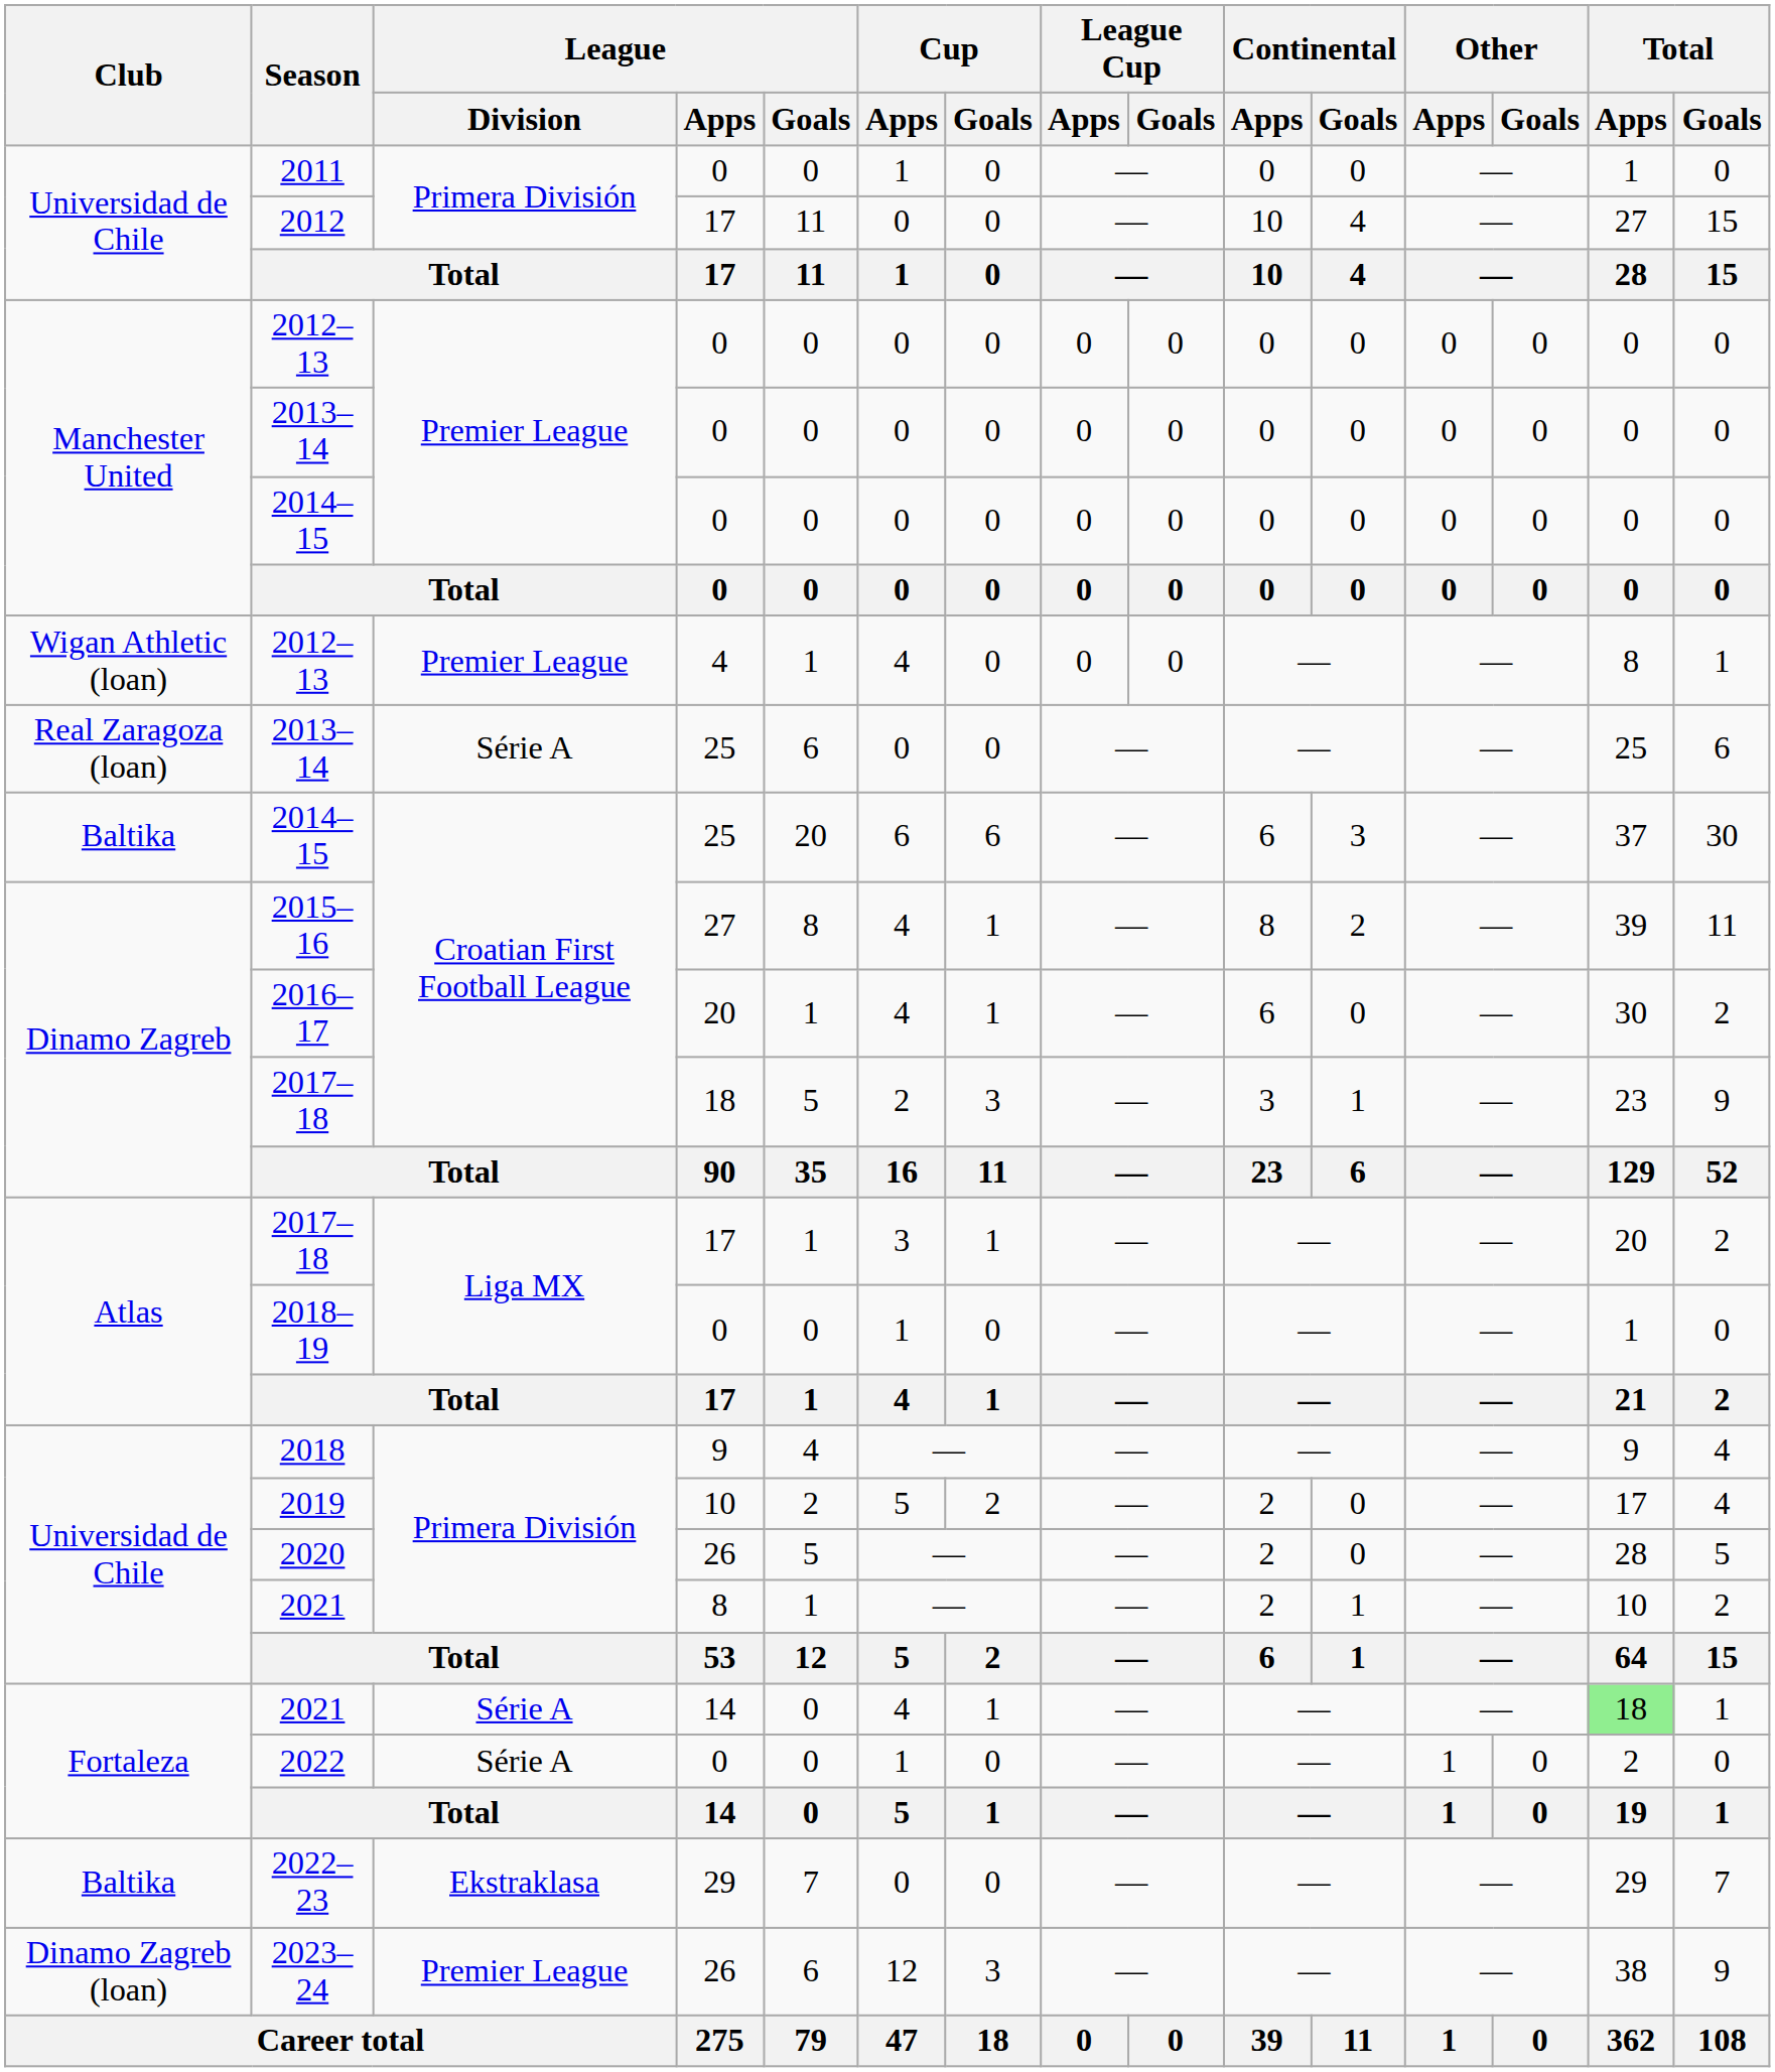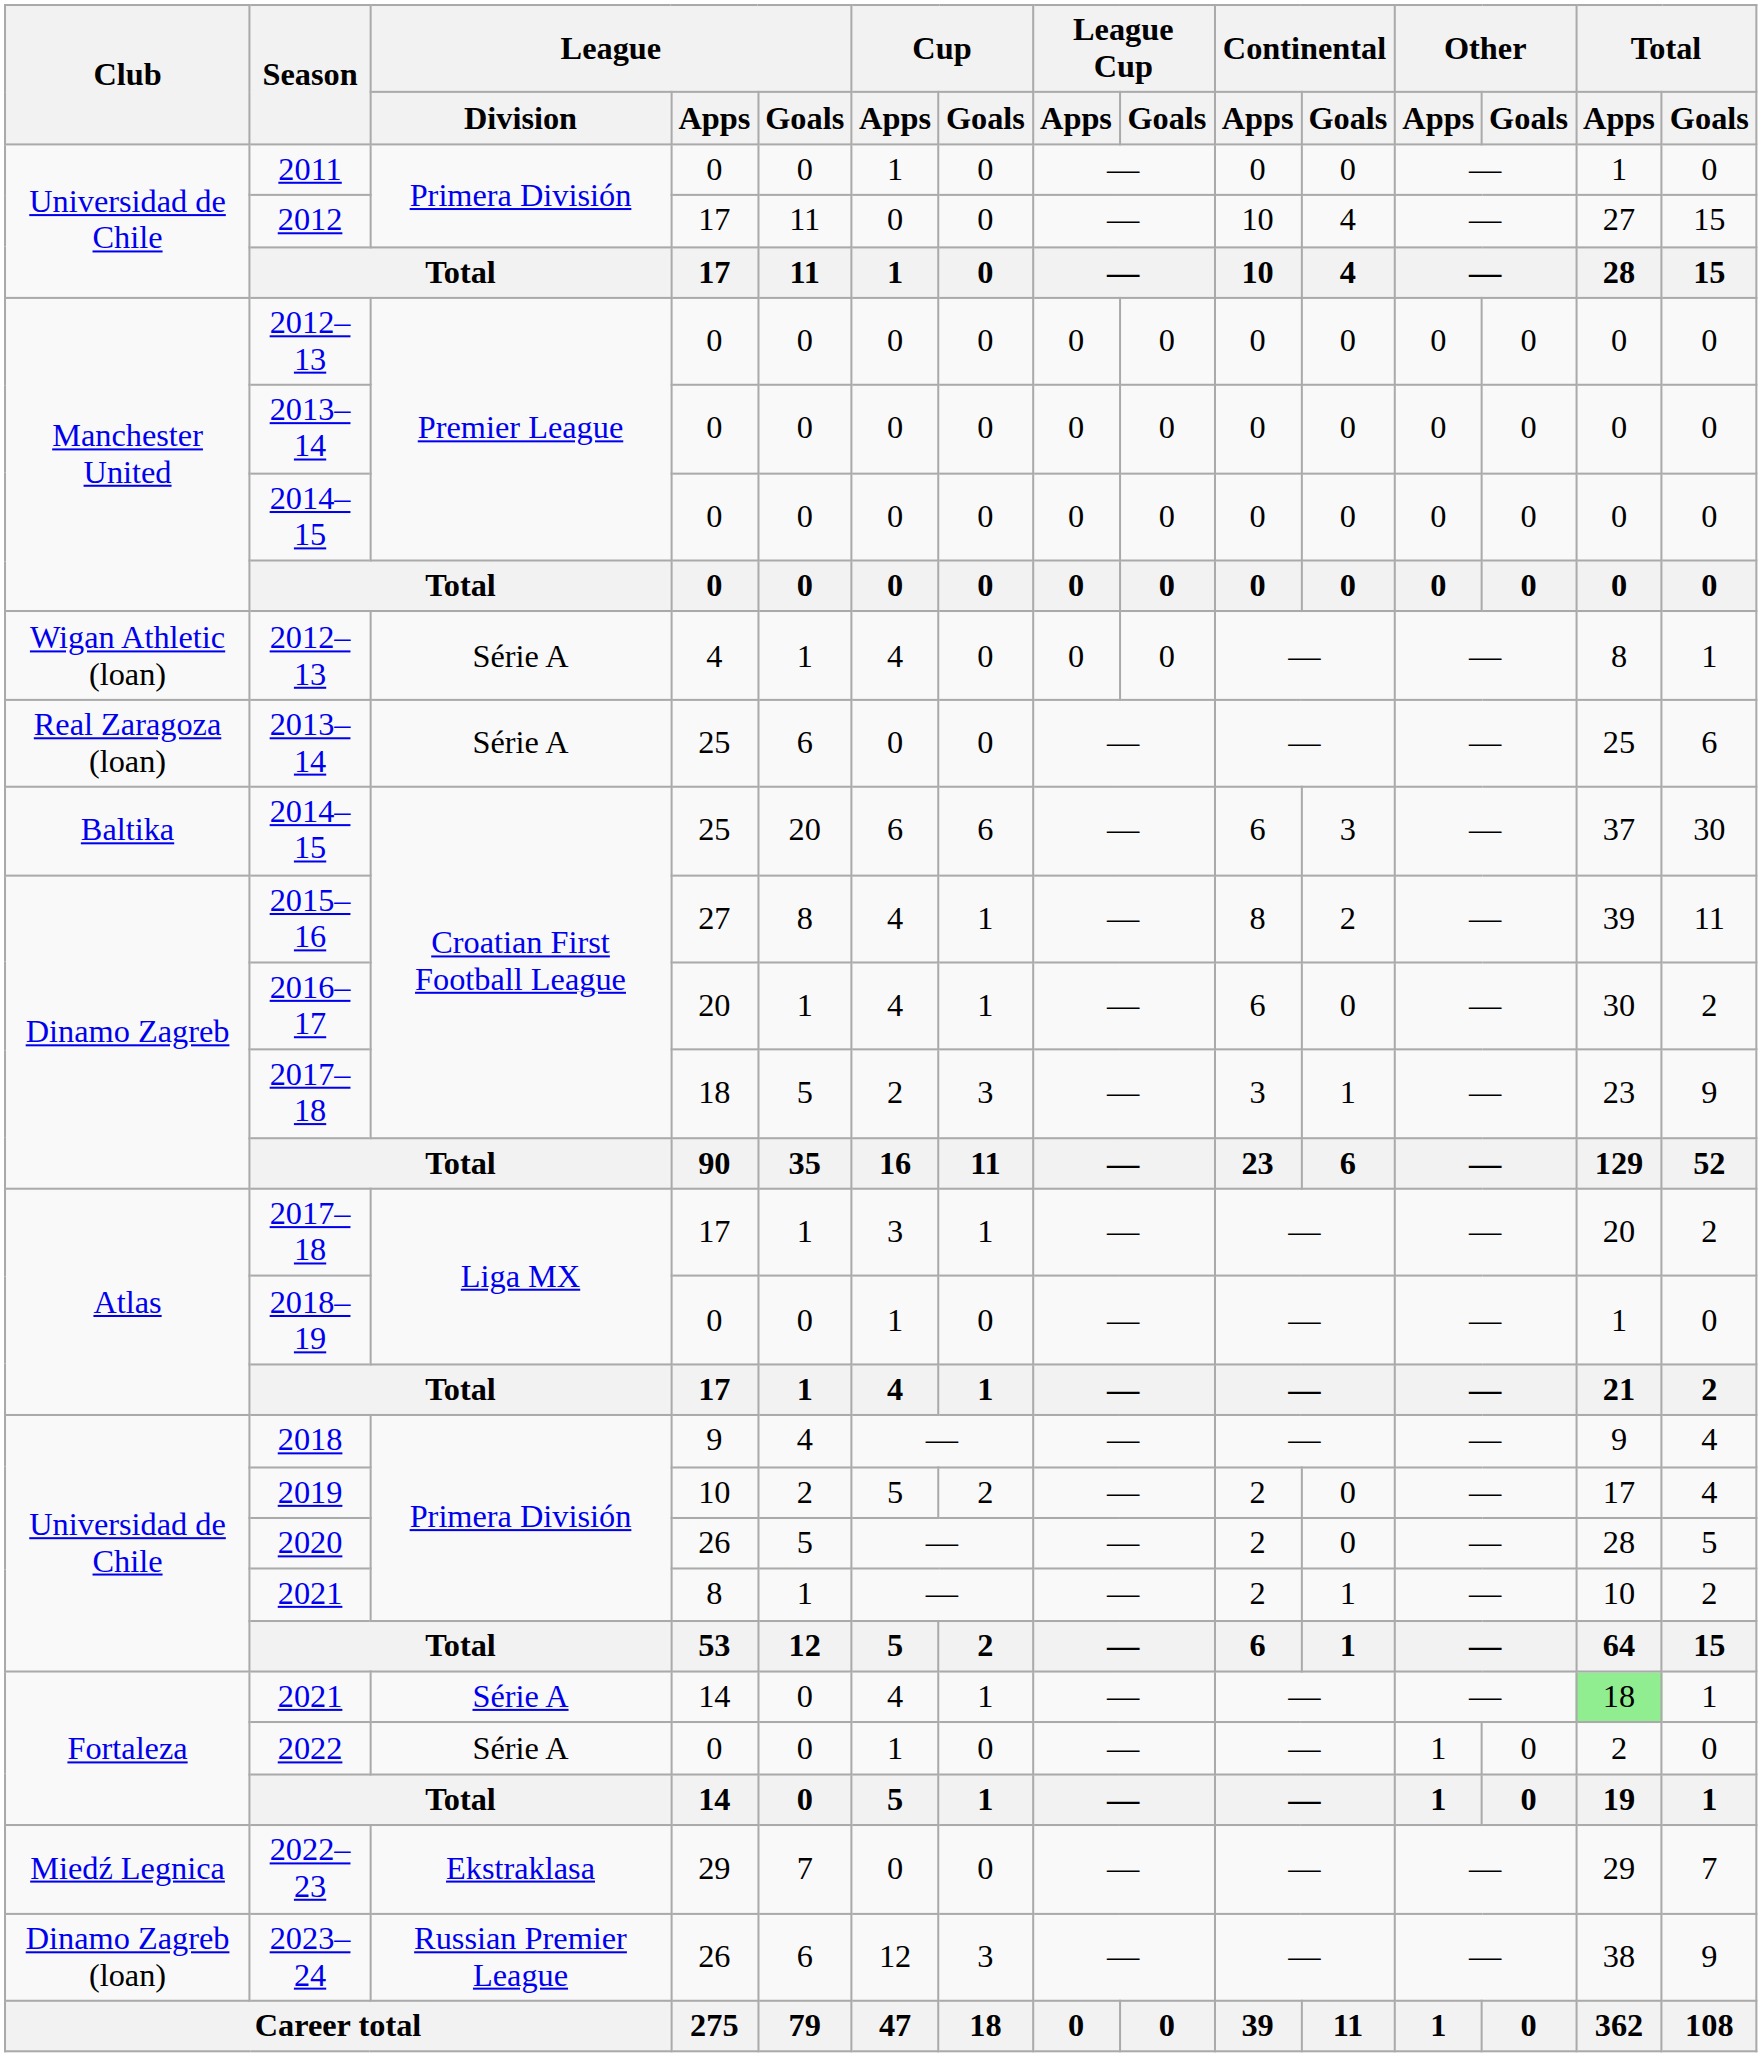 <table class="wikitable" style="text-align:center">
 <tr>
 <th rowspan="2">Club</th>
 <th rowspan="2">Season</th>
 <th colspan="3">League</th>
 <th colspan="2">Cup</th>
 <th colspan="2">League Cup</th>
 <th colspan="2">Continental</th>
 <th colspan="2">Other</th>
 <th colspan="2">Total</th>
 </tr>
 <tr>
 <th>Division</th>
 <th>Apps</th>
 <th>Goals</th>
 <th>Apps</th>
 <th>Goals</th>
 <th>Apps</th>
 <th>Goals</th>
 <th>Apps</th>
 <th>Goals</th>
 <th>Apps</th>
 <th>Goals</th>
 <th>Apps</th>
 <th>Goals</th>
 </tr>
 <tr>
 <td rowspan="3"><a href='#'>Universidad de Chile</a></td>
 <td><a href='#'>2011</a></td>
 <td rowspan="2"><a href='#'>Primera División</a></td>
 <td>0</td>
 <td>0</td>
 <td>1</td>
 <td>0</td>
 <td colspan="2">—</td>
 <td>0</td>
 <td>0</td>
 <td colspan="2">—</td>
 <td>1</td>
 <td>0</td>
 </tr>
 <tr>
 <td><a href='#'>2012</a></td>
 <td>17</td>
 <td>11</td>
 <td>0</td>
 <td>0</td>
 <td colspan="2">—</td>
 <td>10</td>
 <td>4</td>
 <td colspan="2">—</td>
 <td>27</td>
 <td>15</td>
 </tr>
 <tr>
 <th colspan=2>Total</th>
 <th>17</th>
 <th>11</th>
 <th>1</th>
 <th>0</th>
 <th colspan="2">—</th>
 <th>10</th>
 <th>4</th>
 <th colspan="2">—</th>
 <th>28</th>
 <th>15</th>
 </tr>
 <tr>
 <td rowspan="4"><a href='#'>Manchester United</a></td>
 <td><a href='#'>2012–13</a></td>
 <td rowspan="3"><a href='#'>Premier League</a></td>
 <td>0</td>
 <td>0</td>
 <td>0</td>
 <td>0</td>
 <td>0</td>
 <td>0</td>
 <td>0</td>
 <td>0</td>
 <td>0</td>
 <td>0</td>
 <td>0</td>
 <td>0</td>
 </tr>
 <tr>
 <td><a href='#'>2013–14</a></td>
 <td>0</td>
 <td>0</td>
 <td>0</td>
 <td>0</td>
 <td>0</td>
 <td>0</td>
 <td>0</td>
 <td>0</td>
 <td>0</td>
 <td>0</td>
 <td>0</td>
 <td>0</td>
 </tr>
 <tr>
 <td><a href='#'>2014–15</a></td>
 <td>0</td>
 <td>0</td>
 <td>0</td>
 <td>0</td>
 <td>0</td>
 <td>0</td>
 <td>0</td>
 <td>0</td>
 <td>0</td>
 <td>0</td>
 <td>0</td>
 <td>0</td>
 </tr>
 <tr>
 <th colspan=2>Total</th>
 <th>0</th>
 <th>0</th>
 <th>0</th>
 <th>0</th>
 <th>0</th>
 <th>0</th>
 <th>0</th>
 <th>0</th>
 <th>0</th>
 <th>0</th>
 <th>0</th>
 <th>0</th>
 </tr>
 <tr>
 <td><a href='#'>Wigan Athletic</a> (loan)</td>
 <td><a href='#'>2012–13</a></td>
-<td rowspan="1"><a href='#'>Premier League</a></td>
+<td>Série A</td>
 <td>4</td>
 <td>1</td>
 <td>4</td>
 <td>0</td>
 <td>0</td>
 <td>0</td>
 <td colspan="2">—</td>
 <td colspan="2">—</td>
 <td>8</td>
 <td>1</td>
 </tr>
 <tr>
 <td><a href='#'>Real Zaragoza</a> (loan)</td>
 <td><a href='#'>2013–14</a></td>
 <td>Série A</td>
 <td>25</td>
 <td>6</td>
 <td>0</td>
 <td>0</td>
 <td colspan="2">—</td>
 <td colspan="2">—</td>
 <td colspan="2">—</td>
 <td>25</td>
 <td>6</td>
 </tr>
 <tr>
 <td><a href='#'>Baltika</a></td>
 <td><a href='#'>2014–15</a></td>
 <td rowspan="4"><a href='#'>Croatian First Football League</a></td>
 <td>25</td>
 <td>20</td>
 <td>6</td>
 <td>6</td>
 <td colspan="2">—</td>
 <td>6</td>
 <td>3</td>
 <td colspan="2">—</td>
 <td>37</td>
 <td>30</td>
 </tr>
 <tr>
 <td rowspan=4><a href='#'>Dinamo Zagreb</a></td>
 <td><a href='#'>2015–16</a></td>
 <td>27</td>
 <td>8</td>
 <td>4</td>
 <td>1</td>
 <td colspan="2">—</td>
 <td>8</td>
 <td>2</td>
 <td colspan="2">—</td>
 <td>39</td>
 <td>11</td>
 </tr>
 <tr>
 <td><a href='#'>2016–17</a></td>
 <td>20</td>
 <td>1</td>
 <td>4</td>
 <td>1</td>
 <td colspan="2">—</td>
 <td>6</td>
 <td>0</td>
 <td colspan="2">—</td>
 <td>30</td>
 <td>2</td>
 </tr>
 <tr>
 <td><a href='#'>2017–18</a></td>
 <td>18</td>
 <td>5</td>
 <td>2</td>
 <td>3</td>
 <td colspan="2">—</td>
 <td>3</td>
 <td>1</td>
 <td colspan="2">—</td>
 <td>23</td>
 <td>9</td>
 </tr>
 <tr>
 <th colspan=2>Total</th>
 <th>90</th>
 <th>35</th>
 <th>16</th>
 <th>11</th>
 <th colspan="2">—</th>
 <th>23</th>
 <th>6</th>
 <th colspan="2">—</th>
 <th>129</th>
 <th>52</th>
 </tr>
 <tr>
 <td rowspan="3"><a href='#'>Atlas</a></td>
 <td><a href='#'>2017–18</a></td>
 <td rowspan="2"><a href='#'>Liga MX</a></td>
 <td>17</td>
 <td>1</td>
 <td>3</td>
 <td>1</td>
 <td colspan="2">—</td>
 <td colspan="2">—</td>
 <td colspan="2">—</td>
 <td>20</td>
 <td>2</td>
 </tr>
 <tr>
 <td><a href='#'>2018–19</a></td>
 <td>0</td>
 <td>0</td>
 <td>1</td>
 <td>0</td>
 <td colspan="2">—</td>
 <td colspan="2">—</td>
 <td colspan="2">—</td>
 <td>1</td>
 <td>0</td>
 </tr>
 <tr>
 <th colspan=2>Total</th>
 <th>17</th>
 <th>1</th>
 <th>4</th>
 <th>1</th>
 <th colspan="2">—</th>
 <th colspan="2">—</th>
 <th colspan="2">—</th>
 <th>21</th>
 <th>2</th>
 </tr>
 <tr>
 <td rowspan="5"><a href='#'>Universidad de Chile</a></td>
 <td><a href='#'>2018</a></td>
 <td rowspan="4"><a href='#'>Primera División</a></td>
 <td>9</td>
 <td>4</td>
 <td colspan="2">—</td>
 <td colspan="2">—</td>
 <td colspan="2">—</td>
 <td colspan="2">—</td>
 <td>9</td>
 <td>4</td>
 </tr>
 <tr>
 <td><a href='#'>2019</a></td>
 <td>10</td>
 <td>2</td>
 <td>5</td>
 <td>2</td>
 <td colspan="2">—</td>
 <td>2</td>
 <td>0</td>
 <td colspan="2">—</td>
 <td>17</td>
 <td>4</td>
 </tr>
 <tr>
 <td><a href='#'>2020</a></td>
 <td>26</td>
 <td>5</td>
 <td colspan="2">—</td>
 <td colspan="2">—</td>
 <td>2</td>
 <td>0</td>
 <td colspan="2">—</td>
 <td>28</td>
 <td>5</td>
 </tr>
 <tr>
 <td><a href='#'>2021</a></td>
 <td>8</td>
 <td>1</td>
 <td colspan="2">—</td>
 <td colspan="2">—</td>
 <td>2</td>
 <td>1</td>
 <td colspan="2">—</td>
 <td>10</td>
 <td>2</td>
 </tr>
 <tr>
 <th colspan=2>Total</th>
 <th>53</th>
 <th>12</th>
 <th>5</th>
 <th>2</th>
 <th colspan="2">—</th>
 <th>6</th>
 <th>1</th>
 <th colspan="2">—</th>
 <th>64</th>
 <th>15</th>
 </tr>
 <tr>
 <td rowspan="3"><a href='#'>Fortaleza</a></td>
 <td><a href='#'>2021</a></td>
 <td><a href='#'>Série A</a></td>
 <td>14</td>
 <td>0</td>
 <td>4</td>
 <td>1</td>
 <td colspan="2">—</td>
 <td colspan="2">—</td>
 <td colspan="2">—</td>
 <td style="background: lightgreen;">18</td>
 <td>1</td>
 </tr>
 <tr>
 <td><a href='#'>2022</a></td>
 <td>Série A</td>
 <td>0</td>
 <td>0</td>
 <td>1</td>
 <td>0</td>
 <td colspan="2">—</td>
 <td colspan="2">—</td>
 <td>1</td>
 <td>0</td>
 <td>2</td>
 <td>0</td>
 </tr>
 <tr>
 <th colspan=2>Total</th>
 <th>14</th>
 <th>0</th>
 <th>5</th>
 <th>1</th>
 <th colspan="2">—</th>
 <th colspan="2">—</th>
 <th>1</th>
 <th>0</th>
 <th>19</th>
 <th>1</th>
 </tr>
 <tr>
-<td><a href='#'>Baltika</a></td>
+<td><a href='#'>Miedź Legnica</a></td>
 <td><a href='#'>2022–23</a></td>
 <td><a href='#'>Ekstraklasa</a></td>
 <td>29</td>
 <td>7</td>
 <td>0</td>
 <td>0</td>
 <td colspan="2">—</td>
 <td colspan="2">—</td>
 <td colspan="2">—</td>
 <td>29</td>
 <td>7</td>
 </tr>
 <tr>
 <td><a href='#'>Dinamo Zagreb</a> (loan)</td>
 <td><a href='#'>2023–24</a></td>
-<td rowspan="1"><a href='#'>Premier League</a></td>
+<td><a href='#'>Russian Premier League</a></td>
 <td>26</td>
 <td>6</td>
 <td>12</td>
 <td>3</td>
 <td colspan="2">—</td>
 <td colspan="2">—</td>
 <td colspan="2">—</td>
 <td>38</td>
 <td>9</td>
 </tr>
 <tr>
 <th colspan=3>Career total</th>
 <th>275</th>
 <th>79</th>
 <th>47</th>
 <th>18</th>
 <th>0</th>
 <th>0</th>
 <th>39</th>
 <th>11</th>
 <th>1</th>
 <th>0</th>
 <th>362</th>
 <th>108</th>
 </tr>
 </table>
